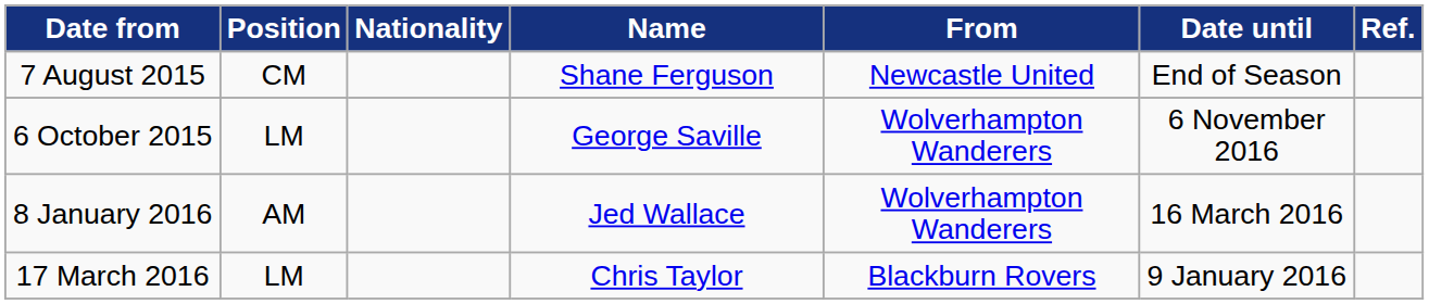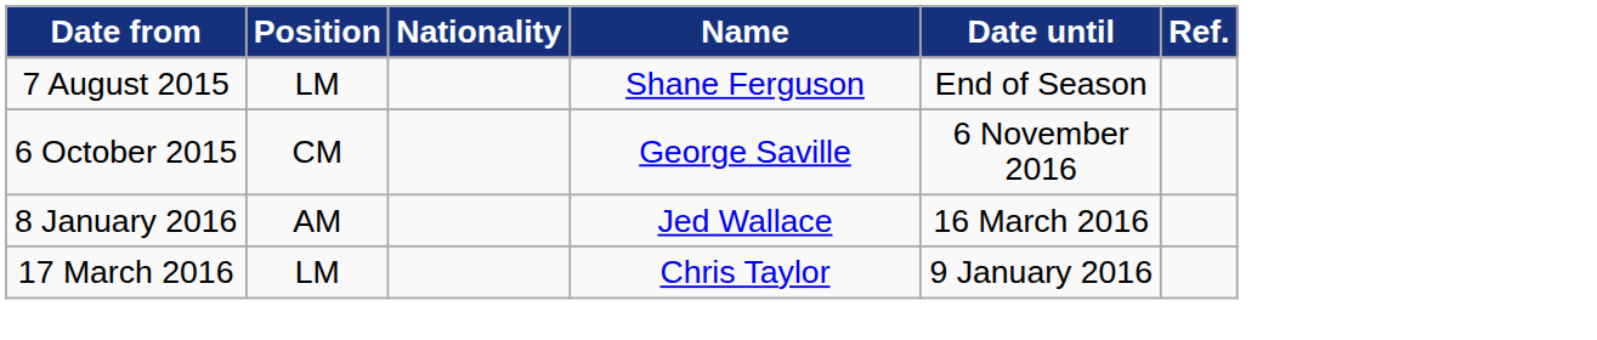 <table class="wikitable"  style="text-align:center; font-size:90%; ">
 <tr>
 <th style="background:#15317E; color:white; width:100px;">Date from</th>
 <th style="background:#15317E; color:white; width:50px;">Position</th>
 <th style="background:#15317E; color:white; width:50px;">Nationality</th>
 <th style="background:#15317E; color:white; width:150px;">Name</th>
-<th style="background:#15317E; color:white; width:150px;">From</th>
 <th style="background:#15317E; color:white; width:100px;">Date until</th>
 <th style="background:#15317E; color:white; width:25px;">Ref.</th>
 </tr>
 <tr>
 <td>7 August 2015</td>
-<td>CM</td>
+<td>LM</td>
 <td></td>
 <td><a href='#'>Shane Ferguson</a></td>
-<td><a href='#'>Newcastle United</a></td>
 <td>End of Season</td>
 <td></td>
 </tr>
 <tr>
 <td>6 October 2015</td>
-<td>LM</td>
+<td>CM</td>
 <td></td>
 <td><a href='#'>George Saville</a></td>
-<td><a href='#'>Wolverhampton Wanderers</a></td>
 <td>6 November 2016</td>
 <td></td>
 </tr>
 <tr>
 <td>8 January 2016</td>
 <td>AM</td>
 <td></td>
 <td><a href='#'>Jed Wallace</a></td>
-<td><a href='#'>Wolverhampton Wanderers</a></td>
 <td>16 March 2016</td>
 <td></td>
 </tr>
 <tr>
 <td>17 March 2016</td>
 <td>LM</td>
 <td></td>
 <td><a href='#'>Chris Taylor</a></td>
-<td><a href='#'>Blackburn Rovers</a></td>
 <td>9 January 2016</td>
 <td></td>
 </tr>
 </table>
